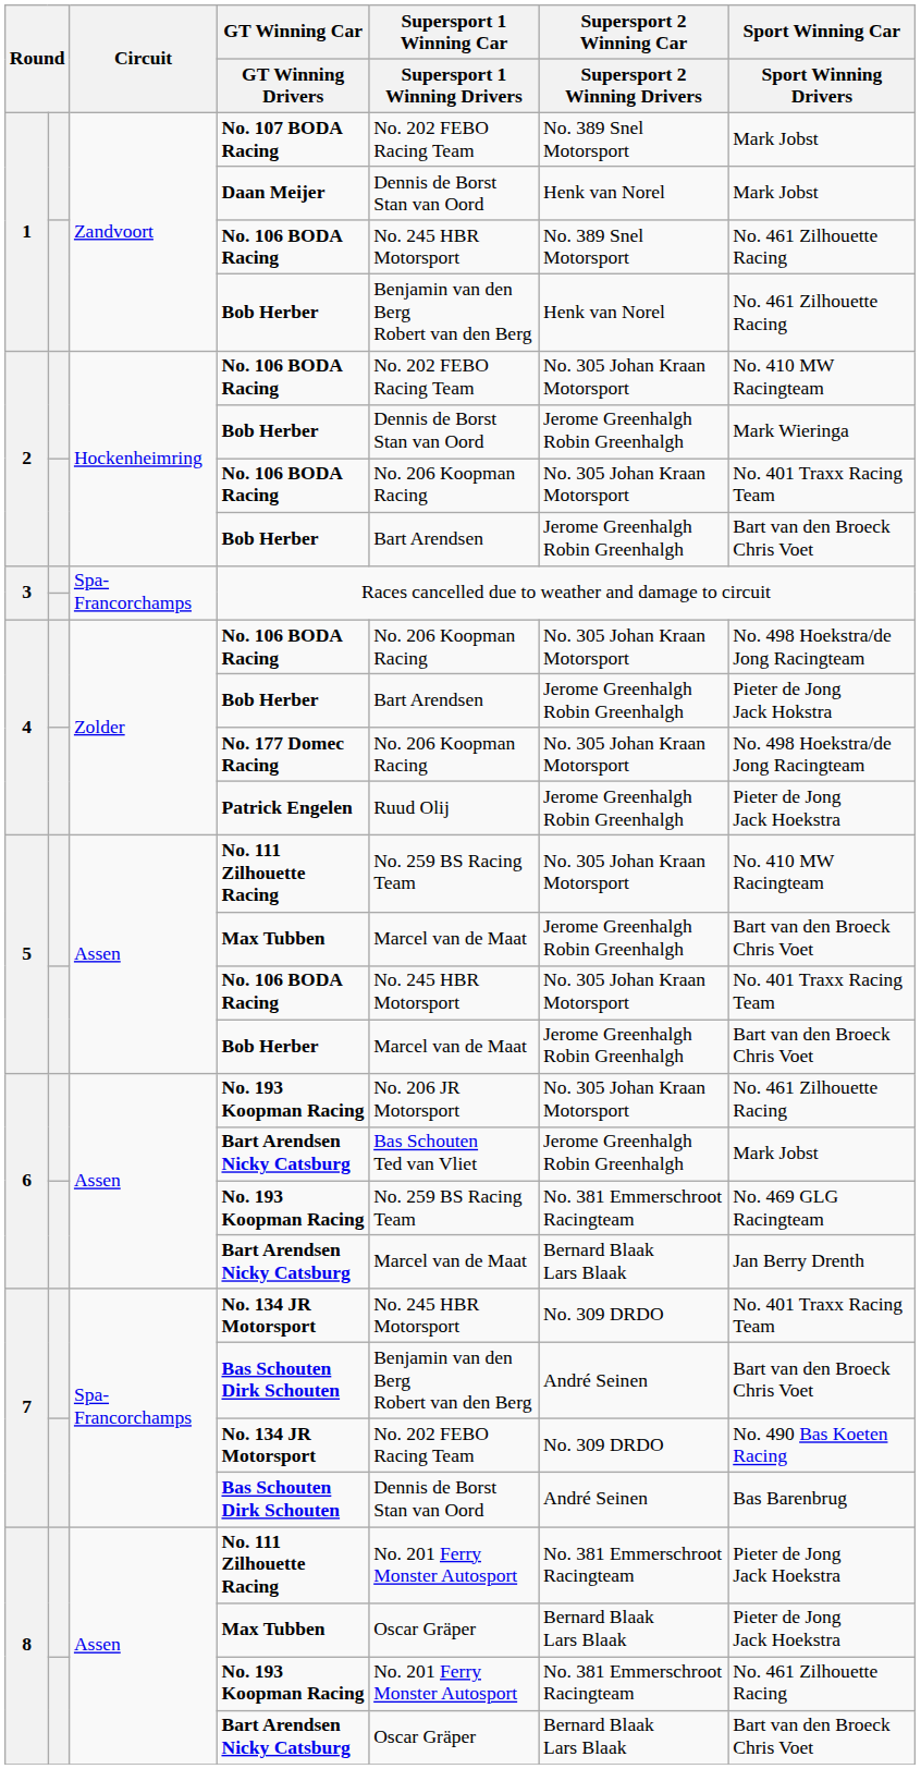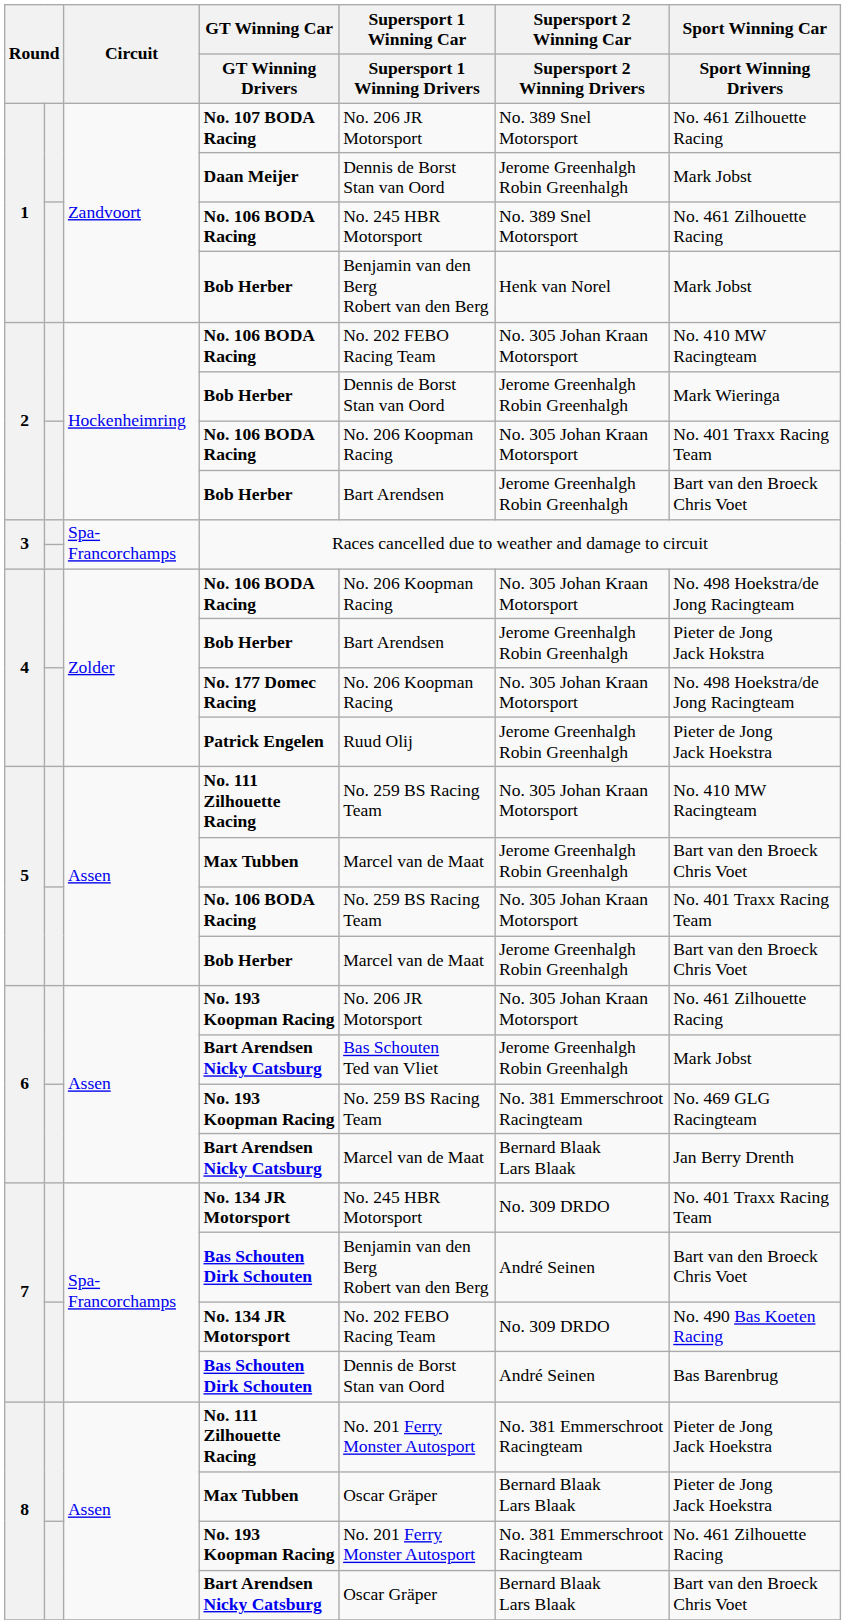 <table class="wikitable" style="font-size: 80%;">
 <tr>
 <th rowspan=2 colspan=2>Round</th>
 <th rowspan=2>Circuit</th>
 <th>GT Winning Car</th>
 <th>Supersport 1 Winning Car</th>
 <th>Supersport 2 Winning Car</th>
 <th>Sport Winning Car</th>
 </tr>
 <tr>
 <th>GT Winning Drivers</th>
 <th>Supersport 1 Winning Drivers</th>
 <th>Supersport 2 Winning Drivers</th>
 <th>Sport Winning Drivers</th>
 </tr>
 <tr>
 <th rowspan=4>1</th>
 <th rowspan=2></th>
 <td rowspan=4> <a href='#'>Zandvoort</a></td>
 <td><strong> No. 107 BODA Racing</strong></td>
-<td> No. 202 FEBO Racing Team</td>
+<td> No. 206 JR Motorsport</td>
 <td> No. 389 Snel Motorsport</td>
-<td> Mark Jobst</td>
+<td> No. 461 Zilhouette Racing</td>
 </tr>
 <tr>
 <td><strong> Daan Meijer</strong></td>
 <td> Dennis de Borst<br> Stan van Oord</td>
-<td> Henk van Norel</td>
+<td> Jerome Greenhalgh<br> Robin Greenhalgh</td>
 <td> Mark Jobst</td>
 </tr>
 <tr>
 <th rowspan=2></th>
 <td><strong> No. 106 BODA Racing</strong></td>
 <td> No. 245 HBR Motorsport</td>
 <td> No. 389 Snel Motorsport</td>
 <td> No. 461 Zilhouette Racing</td>
 </tr>
 <tr>
 <td><strong> Bob Herber</strong></td>
 <td> Benjamin van den Berg<br> Robert van den Berg</td>
 <td> Henk van Norel</td>
-<td> No. 461 Zilhouette Racing</td>
+<td> Mark Jobst</td>
 </tr>
 <tr>
 <th rowspan=4>2</th>
 <th rowspan=2></th>
 <td rowspan=4> <a href='#'>Hockenheimring</a></td>
 <td><strong> No. 106 BODA Racing</strong></td>
 <td> No. 202 FEBO Racing Team</td>
 <td> No. 305 Johan Kraan Motorsport</td>
 <td> No. 410 MW Racingteam</td>
 </tr>
 <tr>
 <td><strong> Bob Herber</strong></td>
 <td> Dennis de Borst<br> Stan van Oord</td>
 <td> Jerome Greenhalgh<br> Robin Greenhalgh</td>
 <td> Mark Wieringa</td>
 </tr>
 <tr>
 <th rowspan=2></th>
 <td><strong> No. 106 BODA Racing</strong></td>
 <td> No. 206 Koopman Racing</td>
 <td> No. 305 Johan Kraan Motorsport</td>
 <td> No. 401 Traxx Racing Team</td>
 </tr>
 <tr>
 <td><strong> Bob Herber</strong></td>
 <td> Bart Arendsen</td>
 <td> Jerome Greenhalgh<br> Robin Greenhalgh</td>
 <td> Bart van den Broeck<br> Chris Voet</td>
 </tr>
 <tr>
 <th rowspan=2>3</th>
 <th></th>
 <td rowspan=2> <a href='#'>Spa-Francorchamps</a></td>
 <td colspan=4 rowspan=2 align=center>Races cancelled due to weather and damage to circuit</td>
 </tr>
 <tr>
 <th></th>
 </tr>
 <tr>
 <th rowspan=4>4</th>
 <th rowspan=2></th>
 <td rowspan=4> <a href='#'>Zolder</a></td>
 <td><strong> No. 106 BODA Racing</strong></td>
 <td> No. 206 Koopman Racing</td>
 <td> No. 305 Johan Kraan Motorsport</td>
 <td> No. 498 Hoekstra/de Jong Racingteam</td>
 </tr>
 <tr>
 <td><strong> Bob Herber</strong></td>
 <td> Bart Arendsen</td>
 <td> Jerome Greenhalgh<br> Robin Greenhalgh</td>
 <td> Pieter de Jong<br> Jack Hokstra</td>
 </tr>
 <tr>
 <th rowspan=2></th>
 <td><strong> No. 177 Domec Racing</strong></td>
 <td> No. 206 Koopman Racing</td>
 <td> No. 305 Johan Kraan Motorsport</td>
 <td> No. 498 Hoekstra/de Jong Racingteam</td>
 </tr>
 <tr>
 <td><strong> Patrick Engelen</strong></td>
 <td> Ruud Olij</td>
 <td> Jerome Greenhalgh<br> Robin Greenhalgh</td>
 <td> Pieter de Jong<br> Jack Hoekstra</td>
 </tr>
 <tr>
 <th rowspan=4>5</th>
 <th rowspan=2></th>
 <td rowspan=4> <a href='#'>Assen</a></td>
 <td><strong> No. 111 Zilhouette Racing</strong></td>
 <td> No. 259 BS Racing Team</td>
 <td> No. 305 Johan Kraan Motorsport</td>
 <td> No. 410 MW Racingteam</td>
 </tr>
 <tr>
 <td><strong> Max Tubben</strong></td>
 <td> Marcel van de Maat</td>
 <td> Jerome Greenhalgh<br> Robin Greenhalgh</td>
 <td> Bart van den Broeck<br> Chris Voet</td>
 </tr>
 <tr>
 <th rowspan=2></th>
 <td><strong> No. 106 BODA Racing</strong></td>
-<td> No. 245 HBR Motorsport</td>
+<td> No. 259 BS Racing Team</td>
 <td> No. 305 Johan Kraan Motorsport</td>
 <td> No. 401 Traxx Racing Team</td>
 </tr>
 <tr>
 <td><strong> Bob Herber</strong></td>
 <td> Marcel van de Maat</td>
 <td> Jerome Greenhalgh<br> Robin Greenhalgh</td>
 <td> Bart van den Broeck<br> Chris Voet</td>
 </tr>
 <tr>
 <th rowspan=4>6</th>
 <th rowspan=2></th>
 <td rowspan=4> <a href='#'>Assen</a></td>
 <td><strong> No. 193 Koopman Racing</strong></td>
 <td> No. 206 JR Motorsport</td>
 <td> No. 305 Johan Kraan Motorsport</td>
 <td> No. 461 Zilhouette Racing</td>
 </tr>
 <tr>
 <td><strong> Bart Arendsen<br> <a href='#'>Nicky Catsburg</a></strong></td>
 <td> <a href='#'>Bas Schouten</a><br> Ted van Vliet</td>
 <td> Jerome Greenhalgh<br> Robin Greenhalgh</td>
 <td> Mark Jobst</td>
 </tr>
 <tr>
 <th rowspan=2></th>
 <td><strong> No. 193 Koopman Racing</strong></td>
 <td> No. 259 BS Racing Team</td>
 <td> No. 381 Emmerschroot Racingteam</td>
 <td> No. 469 GLG Racingteam</td>
 </tr>
 <tr>
 <td><strong> Bart Arendsen<br> <a href='#'>Nicky Catsburg</a></strong></td>
 <td> Marcel van de Maat</td>
 <td> Bernard Blaak<br> Lars Blaak</td>
 <td> Jan Berry Drenth</td>
 </tr>
 <tr>
 <th rowspan=4>7</th>
 <th rowspan=2></th>
 <td rowspan=4> <a href='#'>Spa-Francorchamps</a></td>
 <td><strong> No. 134 JR Motorsport</strong></td>
 <td> No. 245 HBR Motorsport</td>
 <td> No. 309 DRDO</td>
 <td> No. 401 Traxx Racing Team</td>
 </tr>
 <tr>
 <td><strong> <a href='#'>Bas Schouten</a><br> <a href='#'>Dirk Schouten</a></strong></td>
 <td> Benjamin van den Berg<br> Robert van den Berg</td>
 <td> André Seinen</td>
 <td> Bart van den Broeck<br> Chris Voet</td>
 </tr>
 <tr>
 <th rowspan=2></th>
 <td><strong> No. 134 JR Motorsport</strong></td>
 <td> No. 202 FEBO Racing Team</td>
 <td> No. 309 DRDO</td>
 <td> No. 490 <a href='#'>Bas Koeten Racing</a></td>
 </tr>
 <tr>
 <td><strong> <a href='#'>Bas Schouten</a><br> <a href='#'>Dirk Schouten</a></strong></td>
 <td> Dennis de Borst<br> Stan van Oord</td>
 <td> André Seinen</td>
 <td> Bas Barenbrug</td>
 </tr>
 <tr>
 <th rowspan=4>8</th>
 <th rowspan=2></th>
 <td rowspan=4> <a href='#'>Assen</a></td>
 <td><strong> No. 111 Zilhouette Racing</strong></td>
 <td> No. 201 <a href='#'>Ferry Monster Autosport</a></td>
 <td> No. 381 Emmerschroot Racingteam</td>
 <td> Pieter de Jong<br> Jack Hoekstra</td>
 </tr>
 <tr>
 <td><strong> Max Tubben</strong></td>
 <td> Oscar Gräper</td>
 <td> Bernard Blaak<br> Lars Blaak</td>
 <td> Pieter de Jong<br> Jack Hoekstra</td>
 </tr>
 <tr>
 <th rowspan=2></th>
 <td><strong> No. 193 Koopman Racing</strong></td>
 <td> No. 201 <a href='#'>Ferry Monster Autosport</a></td>
 <td> No. 381 Emmerschroot Racingteam</td>
 <td> No. 461 Zilhouette Racing</td>
 </tr>
 <tr>
 <td><strong> Bart Arendsen<br> <a href='#'>Nicky Catsburg</a></strong></td>
 <td> Oscar Gräper</td>
 <td> Bernard Blaak<br> Lars Blaak</td>
 <td> Bart van den Broeck<br> Chris Voet</td>
 </tr>
 </table>
